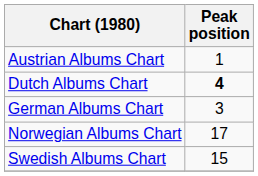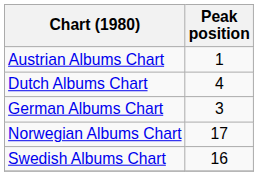 <table class="wikitable sortable plainrowheaders">
 <tr>
 <th scope="col">Chart (1980)</th>
 <th scope="col">Peak<br>position</th>
 </tr>
 <tr>
 <td align="left"><a href='#'>Austrian Albums Chart</a></td>
 <td align="center">1</td>
 </tr>
 <tr>
 <td align="left"><a href='#'>Dutch Albums Chart</a></td>
-<td align="center"><strong>4</strong></td>
+<td align="center">4</td>
 </tr>
 <tr>
 <td align="left"><a href='#'>German Albums Chart</a></td>
 <td align="center">3</td>
 </tr>
 <tr>
 <td align="left"><a href='#'>Norwegian Albums Chart</a></td>
 <td align="center">17</td>
 </tr>
 <tr>
 <td align="left"><a href='#'>Swedish Albums Chart</a></td>
-<td align="center">15</td>
+<td align="center">16</td>
 </tr>
 <tr>
 </tr>
 </table>
